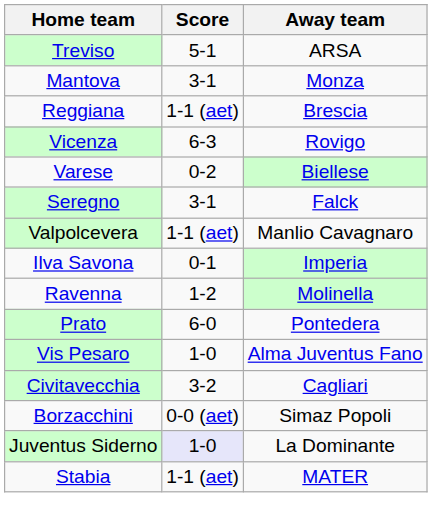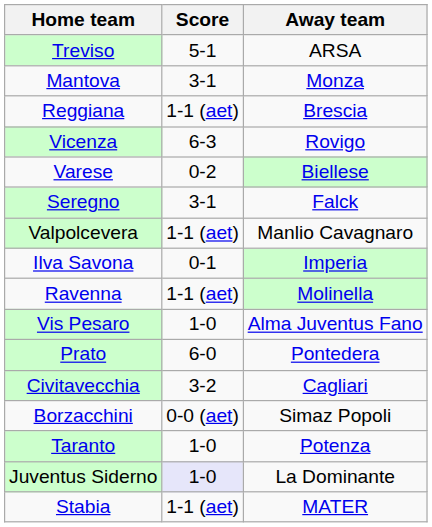 <table class="wikitable" style="text-align: center">
 <tr>
 <th>Home team</th>
 <th>Score</th>
 <th>Away team</th>
 </tr>
 <tr>
 <td bgcolor="ccffcc"><a href='#'>Treviso</a></td>
 <td>5-1</td>
 <td>ARSA</td>
 </tr>
 <tr>
 <td><a href='#'>Mantova</a></td>
 <td>3-1</td>
 <td><a href='#'>Monza</a></td>
 </tr>
 <tr>
 <td><a href='#'>Reggiana</a></td>
 <td>1-1 (<a href='#'>aet</a>)</td>
 <td><a href='#'>Brescia</a></td>
 </tr>
 <tr>
 <td bgcolor="ccffcc"><a href='#'>Vicenza</a></td>
 <td>6-3</td>
 <td><a href='#'>Rovigo</a></td>
 </tr>
 <tr>
 <td><a href='#'>Varese</a></td>
 <td>0-2</td>
 <td bgcolor="ccffcc"><a href='#'>Biellese</a></td>
 </tr>
 <tr>
 <td bgcolor="ccffcc"><a href='#'>Seregno</a></td>
 <td>3-1</td>
 <td><a href='#'>Falck</a></td>
 </tr>
 <tr>
 <td bgcolor="ccffcc">Valpolcevera</td>
 <td>1-1 (<a href='#'>aet</a>)</td>
 <td>Manlio Cavagnaro</td>
 </tr>
 <tr>
 <td><a href='#'>Ilva Savona</a></td>
 <td>0-1</td>
 <td bgcolor="ccffcc"><a href='#'>Imperia</a></td>
 </tr>
 <tr>
 <td><a href='#'>Ravenna</a></td>
-<td>1-2</td>
+<td>1-1 (<a href='#'>aet</a>)</td>
 <td bgcolor="ccffcc"><a href='#'>Molinella</a></td>
+</tr>
+<tr>
+<td bgcolor="ccffcc"><a href='#'>Vis Pesaro</a></td>
+<td>1-0</td>
+<td><a href='#'>Alma Juventus Fano</a></td>
 </tr>
 <tr>
 <td bgcolor="ccffcc"><a href='#'>Prato</a></td>
 <td>6-0</td>
 <td><a href='#'>Pontedera</a></td>
-</tr>
-<tr>
-<td bgcolor="ccffcc"><a href='#'>Vis Pesaro</a></td>
-<td>1-0</td>
-<td><a href='#'>Alma Juventus Fano</a></td>
 </tr>
 <tr>
 <td bgcolor="ccffcc"><a href='#'>Civitavecchia</a></td>
 <td>3-2</td>
 <td><a href='#'>Cagliari</a></td>
 </tr>
 <tr>
 <td><a href='#'>Borzacchini</a></td>
 <td>0-0 (<a href='#'>aet</a>)</td>
 <td>Simaz Popoli</td>
 </tr>
 <tr>
+<td bgcolor="ccffcc"><a href='#'>Taranto</a></td>
+<td>1-0</td>
+<td><a href='#'>Potenza</a></td>
+</tr>
+<tr>
 <td bgcolor="ccffcc">Juventus Siderno</td>
 <td style="background: lavender;">1-0</td>
 <td>La Dominante</td>
 </tr>
 <tr>
 <td><a href='#'>Stabia</a></td>
 <td>1-1 (<a href='#'>aet</a>)</td>
 <td><a href='#'>MATER</a></td>
 </tr>
 </table>
